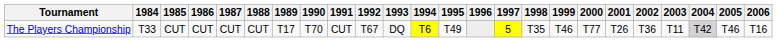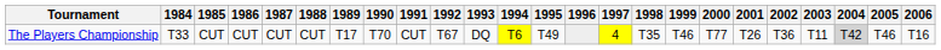 <table class="wikitable" style="font-size:95%;text-align:center;">
 <tr>
 <th>Tournament</th>
 <th>1984</th>
 <th>1985</th>
 <th>1986</th>
 <th>1987</th>
 <th>1988</th>
 <th>1989</th>
 <th>1990</th>
 <th>1991</th>
 <th>1992</th>
 <th>1993</th>
 <th>1994</th>
 <th>1995</th>
 <th>1996</th>
 <th>1997</th>
 <th>1998</th>
 <th>1999</th>
 <th>2000</th>
 <th>2001</th>
 <th>2002</th>
 <th>2003</th>
 <th>2004</th>
 <th>2005</th>
 <th>2006</th>
 </tr>
 <tr>
 <td align=left><a href='#'>The Players Championship</a></td>
 <td>T33</td>
 <td>CUT</td>
 <td>CUT</td>
 <td>CUT</td>
 <td>CUT</td>
 <td>T17</td>
 <td>T70</td>
 <td>CUT</td>
 <td>T67</td>
 <td>DQ</td>
 <td style="background:yellow;">T6</td>
 <td>T49</td>
 <td style="background:#eeeeee;"></td>
-<td style="background:yellow;">5</td>
+<td style="background:yellow;">4</td>
 <td>T35</td>
 <td>T46</td>
 <td>T77</td>
 <td>T26</td>
 <td>T36</td>
 <td>T11</td>
 <td style="background: lightgrey;">T42</td>
 <td>T46</td>
 <td>T16</td>
 </tr>
 </table>
